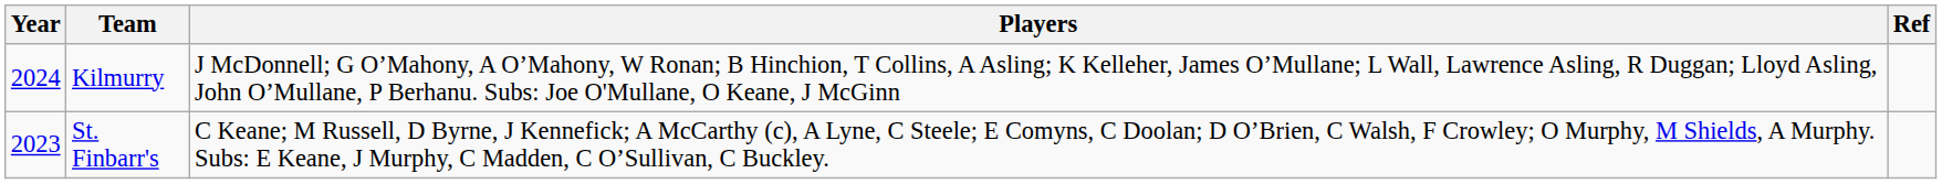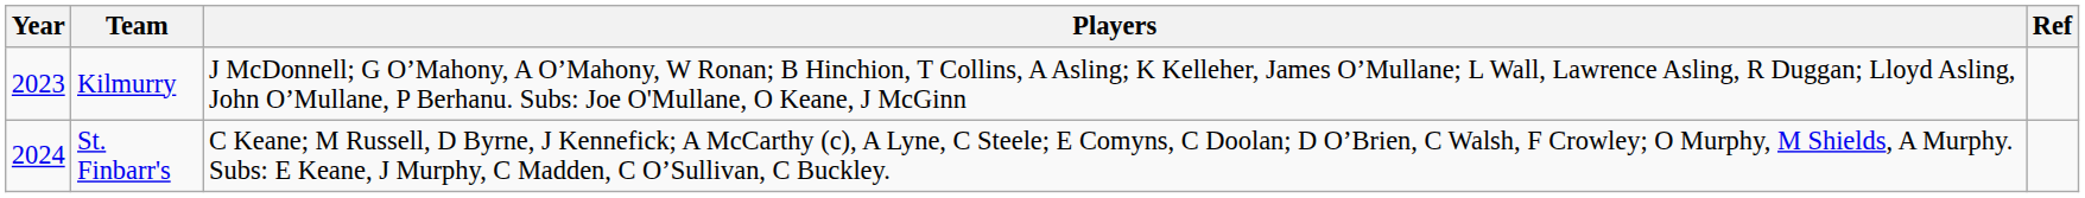 <table class="wikitable plainrowheaders sortable">
 <tr>
 <th scope=col>Year</th>
 <th scope=col>Team</th>
 <th scope=col class="unsortable">Players</th>
 <th scope=col class="unsortable">Ref</th>
 </tr>
 <tr>
-<td style="text-align:center;"><a href='#'>2024</a></td>
+<td style="text-align:center;"><a href='#'>2023</a></td>
 <td><a href='#'>Kilmurry</a></td>
 <td>J McDonnell; G O’Mahony, A O’Mahony, W Ronan; B Hinchion, T Collins, A Asling; K Kelleher, James O’Mullane; L Wall, Lawrence Asling, R Duggan; Lloyd Asling, John O’Mullane, P Berhanu.  Subs: Joe O'Mullane, O Keane, J McGinn</td>
 <td></td>
 </tr>
 <tr>
-<td style="text-align:center;"><a href='#'>2023</a></td>
+<td style="text-align:center;"><a href='#'>2024</a></td>
 <td><a href='#'>St. Finbarr's</a></td>
 <td>C Keane; M Russell, D Byrne, J Kennefick; A McCarthy (c), A Lyne, C Steele; E Comyns, C Doolan; D O’Brien, C Walsh, F Crowley; O Murphy, <a href='#'>M Shields</a>, A Murphy. Subs: E Keane, J Murphy, C Madden, C O’Sullivan, C Buckley.</td>
 <td></td>
 </tr>
 </table>
